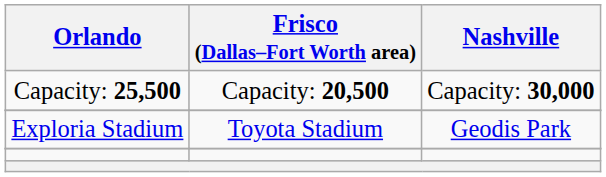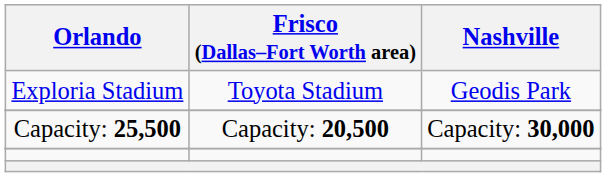 <table class="wikitable" style="margin:1em auto; text-align:center;">
 <tr>
 <th><a href='#'>Orlando</a></th>
 <th><a href='#'>Frisco</a><br><small> (<a href='#'>Dallas–Fort Worth</a> area)</small></th>
 <th><a href='#'>Nashville</a></th>
 </tr>
 <tr>
-<td>Capacity: <strong>25,500</strong></td>
-<td>Capacity: <strong>20,500</strong></td>
-<td>Capacity: <strong>30,000</strong></td>
+<td><a href='#'>Exploria Stadium</a></td>
+<td><a href='#'>Toyota Stadium</a></td>
+<td><a href='#'>Geodis Park</a></td>
 </tr>
 <tr>
 </tr>
 <tr>
-<td><a href='#'>Exploria Stadium</a></td>
-<td><a href='#'>Toyota Stadium</a></td>
-<td><a href='#'>Geodis Park</a></td>
+<td>Capacity: <strong>25,500</strong></td>
+<td>Capacity: <strong>20,500</strong></td>
+<td>Capacity: <strong>30,000</strong></td>
 </tr>
 <tr>
 </tr>
 <tr>
 <td></td>
 <td></td>
 <td></td>
 </tr>
 <tr>
 <th colspan=3><div></div></th>
 </tr>
 </table>
